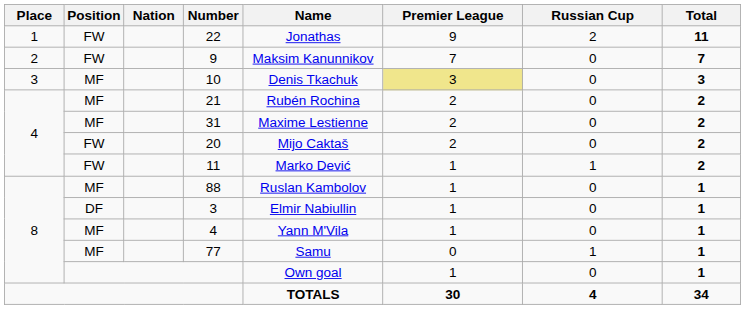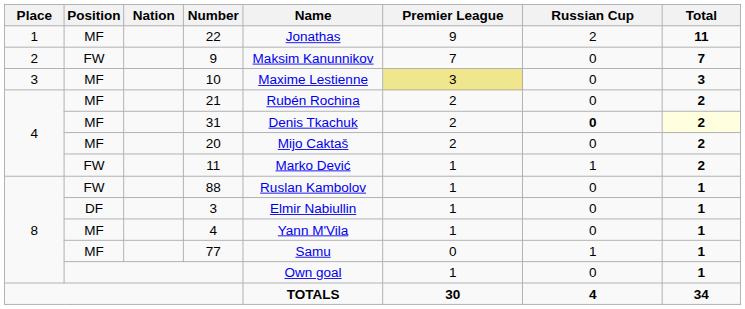 <table class="wikitable" style="font-size: 95%; text-align: center;">
 <tr>
 <th width=60>Place</th>
 <th width=60>Position</th>
 <th width=60>Nation</th>
 <th width=60>Number</th>
 <th width=150>Name</th>
 <th width=150>Premier League</th>
 <th width=150>Russian Cup</th>
 <th width=80><strong>Total</strong></th>
 </tr>
 <tr>
 <td>1</td>
-<td>FW</td>
+<td>MF</td>
 <td></td>
 <td>22</td>
 <td><a href='#'>Jonathas</a></td>
 <td>9</td>
 <td>2</td>
 <td><strong>11</strong></td>
 </tr>
 <tr>
 <td>2</td>
 <td>FW</td>
 <td></td>
 <td>9</td>
 <td><a href='#'>Maksim Kanunnikov</a></td>
 <td>7</td>
 <td>0</td>
 <td><strong>7</strong></td>
 </tr>
 <tr>
 <td>3</td>
 <td>MF</td>
 <td></td>
 <td>10</td>
-<td><a href='#'>Denis Tkachuk</a></td>
+<td><a href='#'>Maxime Lestienne</a></td>
 <td style="background: khaki;">3</td>
 <td>0</td>
 <td><strong>3</strong></td>
 </tr>
 <tr>
 <td rowspan="4">4</td>
 <td>MF</td>
 <td></td>
 <td>21</td>
 <td><a href='#'>Rubén Rochina</a></td>
 <td>2</td>
 <td>0</td>
 <td><strong>2</strong></td>
 </tr>
 <tr>
 <td>MF</td>
 <td></td>
 <td>31</td>
-<td><a href='#'>Maxime Lestienne</a></td>
+<td><a href='#'>Denis Tkachuk</a></td>
 <td>2</td>
-<td>0</td>
-<td><strong>2</strong></td>
+<td><strong>0</strong></td>
+<td style="background: lightyellow;"><strong>2</strong></td>
 </tr>
 <tr>
-<td>FW</td>
+<td>MF</td>
 <td></td>
 <td>20</td>
 <td><a href='#'>Mijo Caktaš</a></td>
 <td>2</td>
 <td>0</td>
 <td><strong>2</strong></td>
 </tr>
 <tr>
 <td>FW</td>
 <td></td>
 <td>11</td>
 <td><a href='#'>Marko Dević</a></td>
 <td>1</td>
 <td>1</td>
 <td><strong>2</strong></td>
 </tr>
 <tr>
 <td rowspan="5">8</td>
-<td>MF</td>
+<td>FW</td>
 <td></td>
 <td>88</td>
 <td><a href='#'>Ruslan Kambolov</a></td>
 <td>1</td>
 <td>0</td>
 <td><strong>1</strong></td>
 </tr>
 <tr>
 <td>DF</td>
 <td></td>
 <td>3</td>
 <td><a href='#'>Elmir Nabiullin</a></td>
 <td>1</td>
 <td>0</td>
 <td><strong>1</strong></td>
 </tr>
 <tr>
 <td>MF</td>
 <td></td>
 <td>4</td>
 <td><a href='#'>Yann M'Vila</a></td>
 <td>1</td>
 <td>0</td>
 <td><strong>1</strong></td>
 </tr>
 <tr>
 <td>MF</td>
 <td></td>
 <td>77</td>
 <td><a href='#'>Samu</a></td>
 <td>0</td>
 <td>1</td>
 <td><strong>1</strong></td>
 </tr>
 <tr>
 <td colspan="3"></td>
 <td><a href='#'>Own goal</a></td>
 <td>1</td>
 <td>0</td>
 <td><strong>1</strong></td>
 </tr>
 <tr>
 <td colspan="4"></td>
 <td><strong>TOTALS</strong></td>
 <td><strong>30</strong></td>
 <td><strong>4</strong></td>
 <td><strong>34</strong></td>
 </tr>
 </table>
